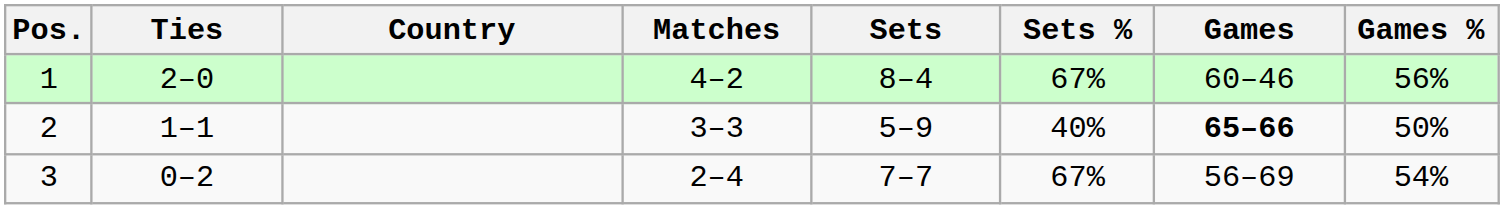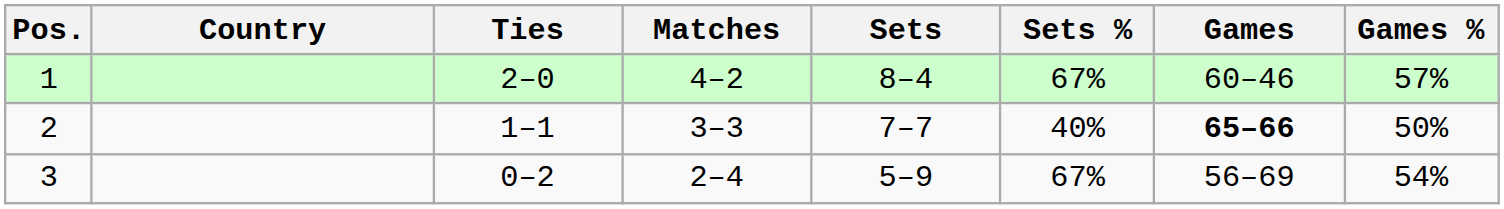 <table class="wikitable nowrap" style=text-align:center>
 <tr>
 <th>Pos.</th>
+<th width=140>Country</th>
 <th width=75>Ties</th>
-<th width=140>Country</th>
 <th width=75>Matches</th>
 <th width=75>Sets</th>
 <th width=60>Sets %</th>
 <th width=75>Games</th>
 <th width=60>Games %</th>
 </tr>
 <tr bgcolor=#CCFFCC>
 <td>1</td>
+<td align=left></td>
 <td>2–0</td>
-<td align=left></td>
 <td>4–2</td>
 <td>8–4</td>
 <td>67%</td>
 <td>60–46</td>
-<td>56%</td>
+<td>57%</td>
 </tr>
 <tr>
 <td>2</td>
+<td align=left></td>
 <td>1–1</td>
-<td align=left></td>
 <td>3–3</td>
-<td>5–9</td>
+<td>7–7</td>
 <td>40%</td>
 <td><strong>65–66</strong></td>
 <td>50%</td>
 </tr>
 <tr>
 <td>3</td>
+<td align=left></td>
 <td>0–2</td>
-<td align=left></td>
 <td>2–4</td>
-<td>7–7</td>
+<td>5–9</td>
 <td>67%</td>
 <td>56–69</td>
 <td>54%</td>
 </tr>
 </table>
